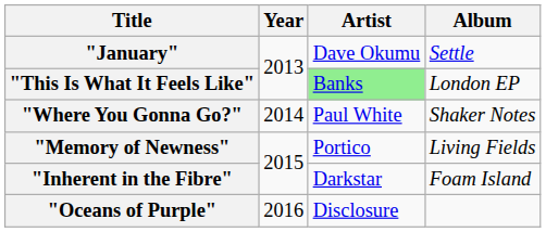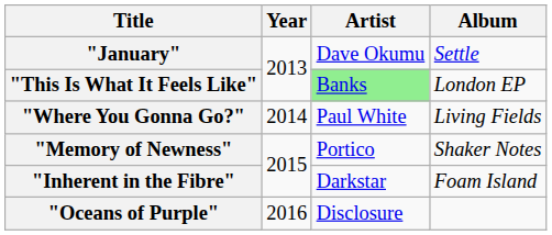 <table class="wikitable plainrowheaders">
 <tr>
 <th>Title</th>
 <th>Year</th>
 <th>Artist</th>
 <th>Album</th>
 </tr>
 <tr>
 <th scope="row">"January"</th>
 <td rowspan=2>2013</td>
 <td><a href='#'>Dave Okumu</a></td>
 <td><em><a href='#'>Settle</a></em></td>
 </tr>
 <tr>
 <th scope="row">"This Is What It Feels Like"</th>
 <td style="background: lightgreen;"><a href='#'>Banks</a></td>
 <td><em>London EP</em></td>
 </tr>
 <tr>
 <th scope="row">"Where You Gonna Go?"</th>
 <td>2014</td>
 <td><a href='#'>Paul White</a></td>
-<td><em>Shaker Notes</em></td>
+<td><em>Living Fields</em></td>
 </tr>
 <tr>
 <th scope="row">"Memory of Newness"</th>
 <td rowspan=2>2015</td>
 <td><a href='#'>Portico</a></td>
-<td><em>Living Fields</em></td>
+<td><em>Shaker Notes</em></td>
 </tr>
 <tr>
 <th scope="row">"Inherent in the Fibre"</th>
 <td><a href='#'>Darkstar</a></td>
 <td><em>Foam Island</em></td>
 </tr>
 <tr>
 <th scope="row">"Oceans of Purple"</th>
 <td>2016</td>
 <td><a href='#'>Disclosure</a></td>
 <td></td>
 </tr>
 </table>
